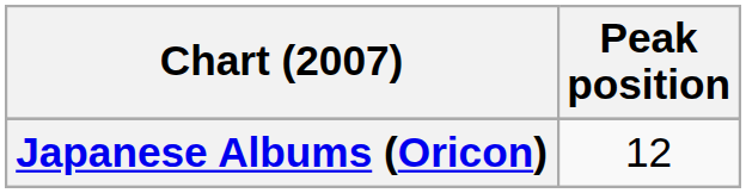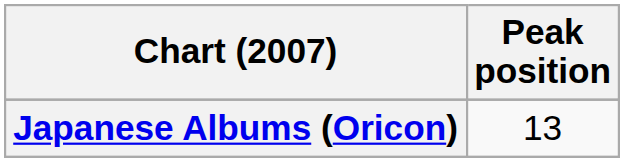 <table class="wikitable sortable plainrowheaders" style="text-align:center">
 <tr>
 <th scope="col">Chart (2007)</th>
 <th scope="col">Peak<br>position</th>
 </tr>
 <tr>
 </tr>
 <tr>
 </tr>
 <tr>
 </tr>
 <tr>
 <th scope="row"><a href='#'>Japanese Albums</a> (<a href='#'>Oricon</a>)</th>
-<td>12</td>
+<td>13</td>
 </tr>
 <tr>
 </tr>
 <tr>
 </tr>
 <tr>
 </tr>
 <tr>
 </tr>
 <tr>
 </tr>
 <tr>
 </tr>
 </table>
